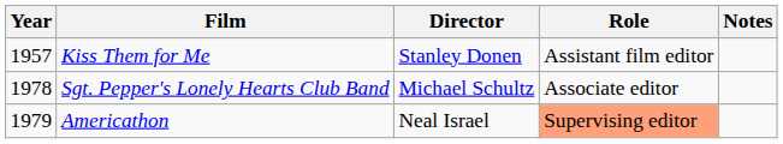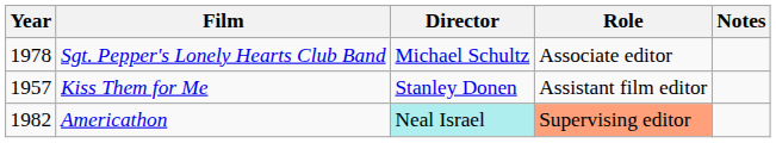 <table class="wikitable">
 <tr>
 <th>Year</th>
 <th>Film</th>
 <th>Director</th>
 <th>Role</th>
 <th>Notes</th>
 </tr>
 <tr>
+<td>1978</td>
+<td><em><a href='#'>Sgt. Pepper's Lonely Hearts Club Band</a></em></td>
+<td><a href='#'>Michael Schultz</a></td>
+<td>Associate editor</td>
+<td></td>
+</tr>
+<tr>
 <td>1957</td>
 <td><em><a href='#'>Kiss Them for Me</a></em></td>
 <td><a href='#'>Stanley Donen</a></td>
 <td>Assistant film editor</td>
 <td><small></small></td>
 </tr>
 <tr>
-<td>1978</td>
-<td><em><a href='#'>Sgt. Pepper's Lonely Hearts Club Band</a></em></td>
-<td><a href='#'>Michael Schultz</a></td>
-<td>Associate editor</td>
-<td></td>
-</tr>
-<tr>
-<td>1979</td>
+<td>1982</td>
 <td><em><a href='#'>Americathon</a></em></td>
-<td>Neal Israel</td>
+<td style="background: paleturquoise;">Neal Israel</td>
 <td style="background: lightsalmon;">Supervising editor</td>
 <td></td>
 </tr>
 </table>
